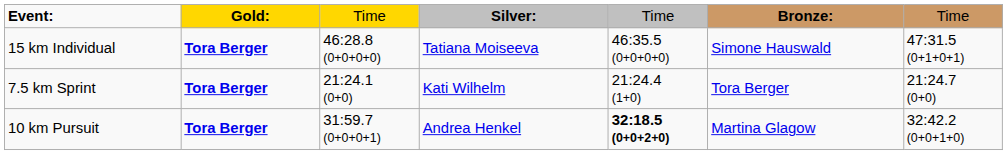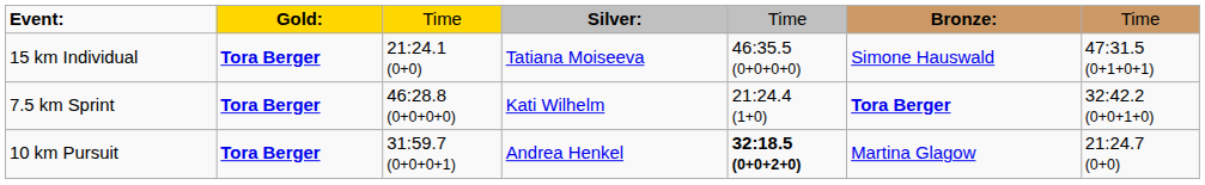 <table class="wikitable" width=85%>
 <tr>
 <td><strong>Event:</strong></td>
 <td style="text-align:center;background-color:gold;"><strong>Gold:</strong></td>
 <td style="text-align:center;background-color:gold;">Time</td>
 <td style="text-align:center;background-color:silver;"><strong>Silver:</strong></td>
 <td style="text-align:center;background-color:silver;">Time</td>
 <td style="text-align:center;background-color:#CC9966;"><strong>Bronze:</strong></td>
 <td style="text-align:center;background-color:#CC9966;">Time</td>
 </tr>
 <tr>
 <td>15 km Individual<br></td>
 <td><strong><a href='#'>Tora Berger</a></strong><br><small></small></td>
-<td>46:28.8<br><small>(0+0+0+0)</small></td>
+<td>21:24.1<br><small>(0+0)</small></td>
 <td><a href='#'>Tatiana Moiseeva</a><br><small></small></td>
 <td>46:35.5<br><small>(0+0+0+0)</small></td>
 <td><a href='#'>Simone Hauswald</a><br><small></small></td>
 <td>47:31.5<br><small>(0+1+0+1)</small></td>
 </tr>
 <tr>
 <td>7.5 km Sprint<br></td>
 <td><strong><a href='#'>Tora Berger</a></strong><br><small></small></td>
-<td>21:24.1<br><small>(0+0)</small></td>
+<td>46:28.8<br><small>(0+0+0+0)</small></td>
 <td><a href='#'>Kati Wilhelm</a> <br><small></small></td>
 <td>21:24.4 <br><small>(1+0)</small></td>
-<td><a href='#'>Tora Berger</a><br><small></small></td>
-<td>21:24.7 <br><small>(0+0)</small></td>
+<td><strong><a href='#'>Tora Berger</a><br><small></small></strong></td>
+<td>32:42.2<br><small>(0+0+1+0)</small></td>
 </tr>
 <tr>
 <td>10 km Pursuit<br></td>
 <td><strong><a href='#'>Tora Berger</a></strong><br><small></small></td>
 <td>31:59.7<br><small>(0+0+0+1)</small></td>
 <td><a href='#'>Andrea Henkel</a><br><small></small></td>
 <td><strong>32:18.5<br><small>(0+0+2+0)</small></strong></td>
 <td><a href='#'>Martina Glagow</a><br><small></small></td>
-<td>32:42.2<br><small>(0+0+1+0)</small></td>
+<td>21:24.7 <br><small>(0+0)</small></td>
 </tr>
 </table>
